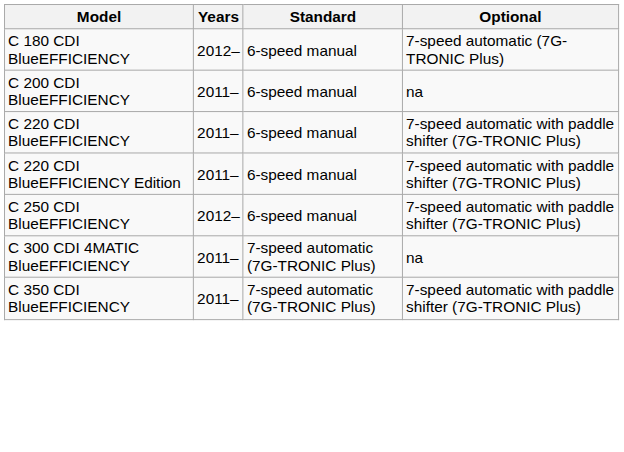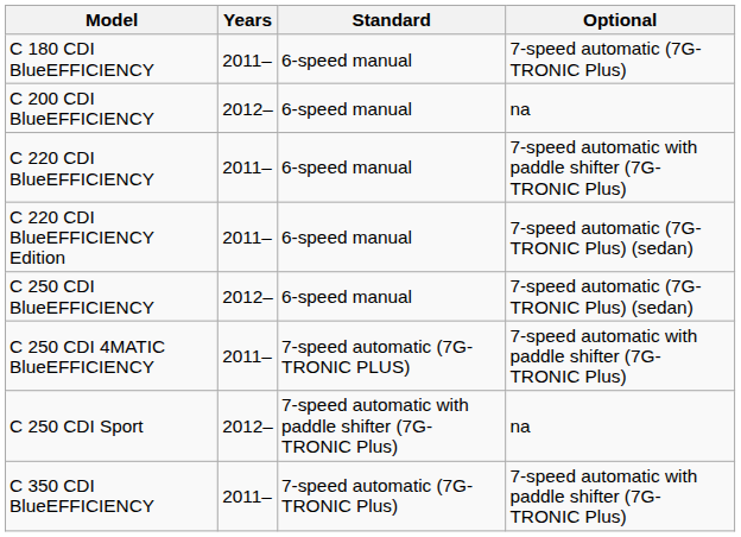 <table class="wikitable collapsible collapsed" style="font-size:95%;">
 <tr>
 <th>Model</th>
 <th>Years</th>
 <th>Standard</th>
 <th>Optional</th>
 </tr>
 <tr>
 <td>C 180 CDI BlueEFFICIENCY</td>
-<td>2012–</td>
+<td>2011–</td>
 <td>6-speed manual</td>
 <td>7-speed automatic (7G-TRONIC Plus)</td>
 </tr>
 <tr>
 <td>C 200 CDI BlueEFFICIENCY</td>
-<td>2011–</td>
+<td>2012–</td>
 <td>6-speed manual</td>
 <td>na</td>
 </tr>
 <tr>
 <td>C 220 CDI BlueEFFICIENCY</td>
 <td>2011–</td>
 <td>6-speed manual</td>
 <td>7-speed automatic with paddle shifter (7G-TRONIC Plus)</td>
 </tr>
 <tr>
 <td>C 220 CDI BlueEFFICIENCY Edition</td>
 <td>2011–</td>
 <td>6-speed manual</td>
-<td>7-speed automatic with paddle shifter (7G-TRONIC Plus)</td>
+<td>7-speed automatic (7G-TRONIC Plus) (sedan)</td>
 </tr>
 <tr>
 <td>C 250 CDI BlueEFFICIENCY</td>
 <td>2012–</td>
 <td>6-speed manual</td>
+<td>7-speed automatic (7G-TRONIC Plus) (sedan)</td>
+</tr>
+<tr>
+<td>C 250 CDI 4MATIC BlueEFFICIENCY</td>
+<td>2011–</td>
+<td>7-speed automatic (7G-TRONIC PLUS)</td>
 <td>7-speed automatic with paddle shifter (7G-TRONIC Plus)</td>
 </tr>
 <tr>
-<td>C 300 CDI 4MATIC BlueEFFICIENCY</td>
-<td>2011–</td>
-<td>7-speed automatic (7G-TRONIC Plus)</td>
+<td>C 250 CDI Sport</td>
+<td>2012–</td>
+<td>7-speed automatic with paddle shifter (7G-TRONIC Plus)</td>
 <td>na</td>
 </tr>
 <tr>
 <td>C 350 CDI BlueEFFICIENCY</td>
 <td>2011–</td>
 <td>7-speed automatic (7G-TRONIC Plus)</td>
 <td>7-speed automatic with paddle shifter (7G-TRONIC Plus)</td>
 </tr>
 </table>
